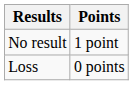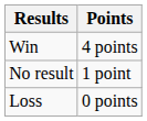 <table class="wikitable">
 <tr>
 <th colspan="1">Results</th>
 <th colspan="1">Points</th>
+</tr>
+<tr>
+<td>Win</td>
+<td>4 points</td>
 </tr>
 <tr>
 <td>No result</td>
 <td>1 point</td>
 </tr>
 <tr>
 <td>Loss</td>
 <td>0 points</td>
 </tr>
 </table>
